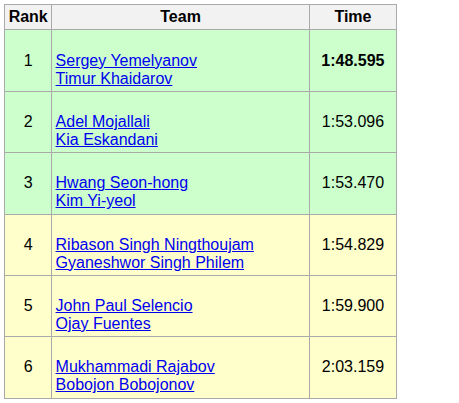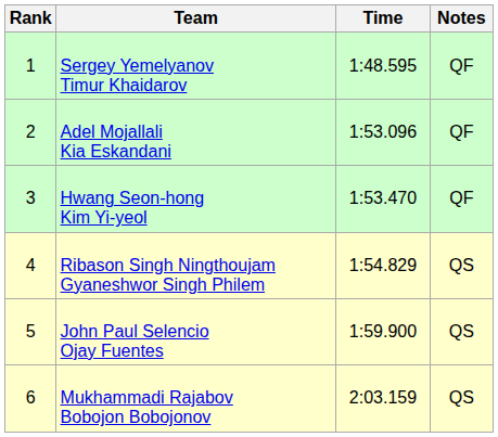 <table class=wikitable style="text-align:center">
 <tr>
 <th width=40>Rank</th>
 <th width=250>Team</th>
 <th width=80>Time</th>
+<th width=50>Notes</th>
 </tr>
 <tr bgcolor="ccffcc">
 <td>1</td>
 <td align=left><br><a href='#'>Sergey Yemelyanov</a><br><a href='#'>Timur Khaidarov</a></td>
-<td><strong>1:48.595</strong></td>
+<td>1:48.595</td>
+<td>QF</td>
 </tr>
 <tr bgcolor="ccffcc">
 <td>2</td>
 <td align=left><br><a href='#'>Adel Mojallali</a><br><a href='#'>Kia Eskandani</a></td>
 <td>1:53.096</td>
+<td>QF</td>
 </tr>
 <tr bgcolor="ccffcc">
 <td>3</td>
 <td align=left><br><a href='#'>Hwang Seon-hong</a><br><a href='#'>Kim Yi-yeol</a></td>
 <td>1:53.470</td>
+<td>QF</td>
 </tr>
 <tr bgcolor="ffffcc">
 <td>4</td>
 <td align=left><br><a href='#'>Ribason Singh Ningthoujam</a><br><a href='#'>Gyaneshwor Singh Philem</a></td>
 <td>1:54.829</td>
+<td>QS</td>
 </tr>
 <tr bgcolor="#ffffcc">
 <td>5</td>
 <td align=left><br><a href='#'>John Paul Selencio</a><br><a href='#'>Ojay Fuentes</a></td>
 <td>1:59.900</td>
+<td>QS</td>
 </tr>
 <tr bgcolor="#ffffcc">
 <td>6</td>
 <td align=left><br><a href='#'>Mukhammadi Rajabov</a><br><a href='#'>Bobojon Bobojonov</a></td>
 <td>2:03.159</td>
+<td>QS</td>
 </tr>
 </table>
